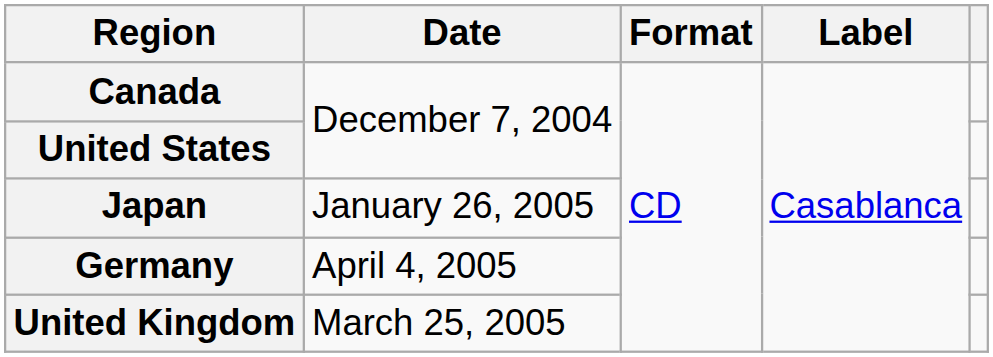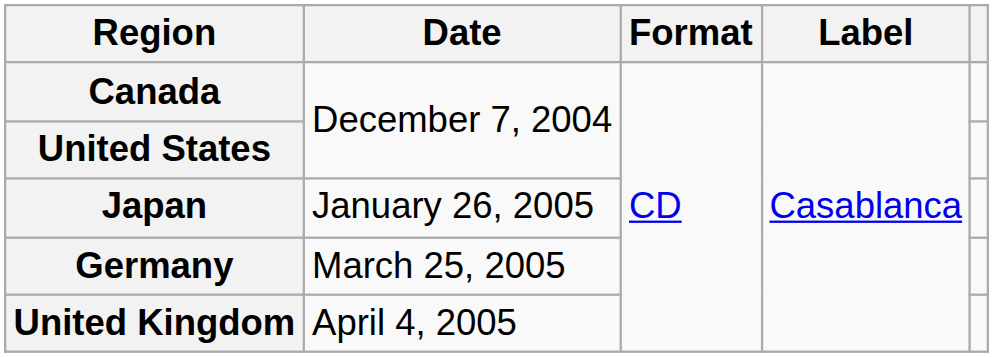 <table class="wikitable plainrowheaders">
 <tr>
 <th scope="col">Region</th>
 <th scope="col">Date</th>
 <th scope="col">Format</th>
 <th scope="col">Label</th>
 <th scope="col"></th>
 </tr>
 <tr>
 <th scope="row">Canada</th>
 <td rowspan="2">December 7, 2004</td>
 <td rowspan="5"><a href='#'>CD</a></td>
 <td rowspan="5"><a href='#'>Casablanca</a></td>
 <td></td>
 </tr>
 <tr>
 <th scope="row">United States</th>
 <td></td>
 </tr>
 <tr>
 <th scope="row">Japan</th>
 <td>January 26, 2005</td>
 <td></td>
 </tr>
 <tr>
 <th scope="row">Germany</th>
-<td>April 4, 2005</td>
+<td>March 25, 2005</td>
 <td></td>
 </tr>
 <tr>
 <th scope="row">United Kingdom</th>
-<td>March 25, 2005</td>
+<td>April 4, 2005</td>
 <td></td>
 </tr>
 </table>
